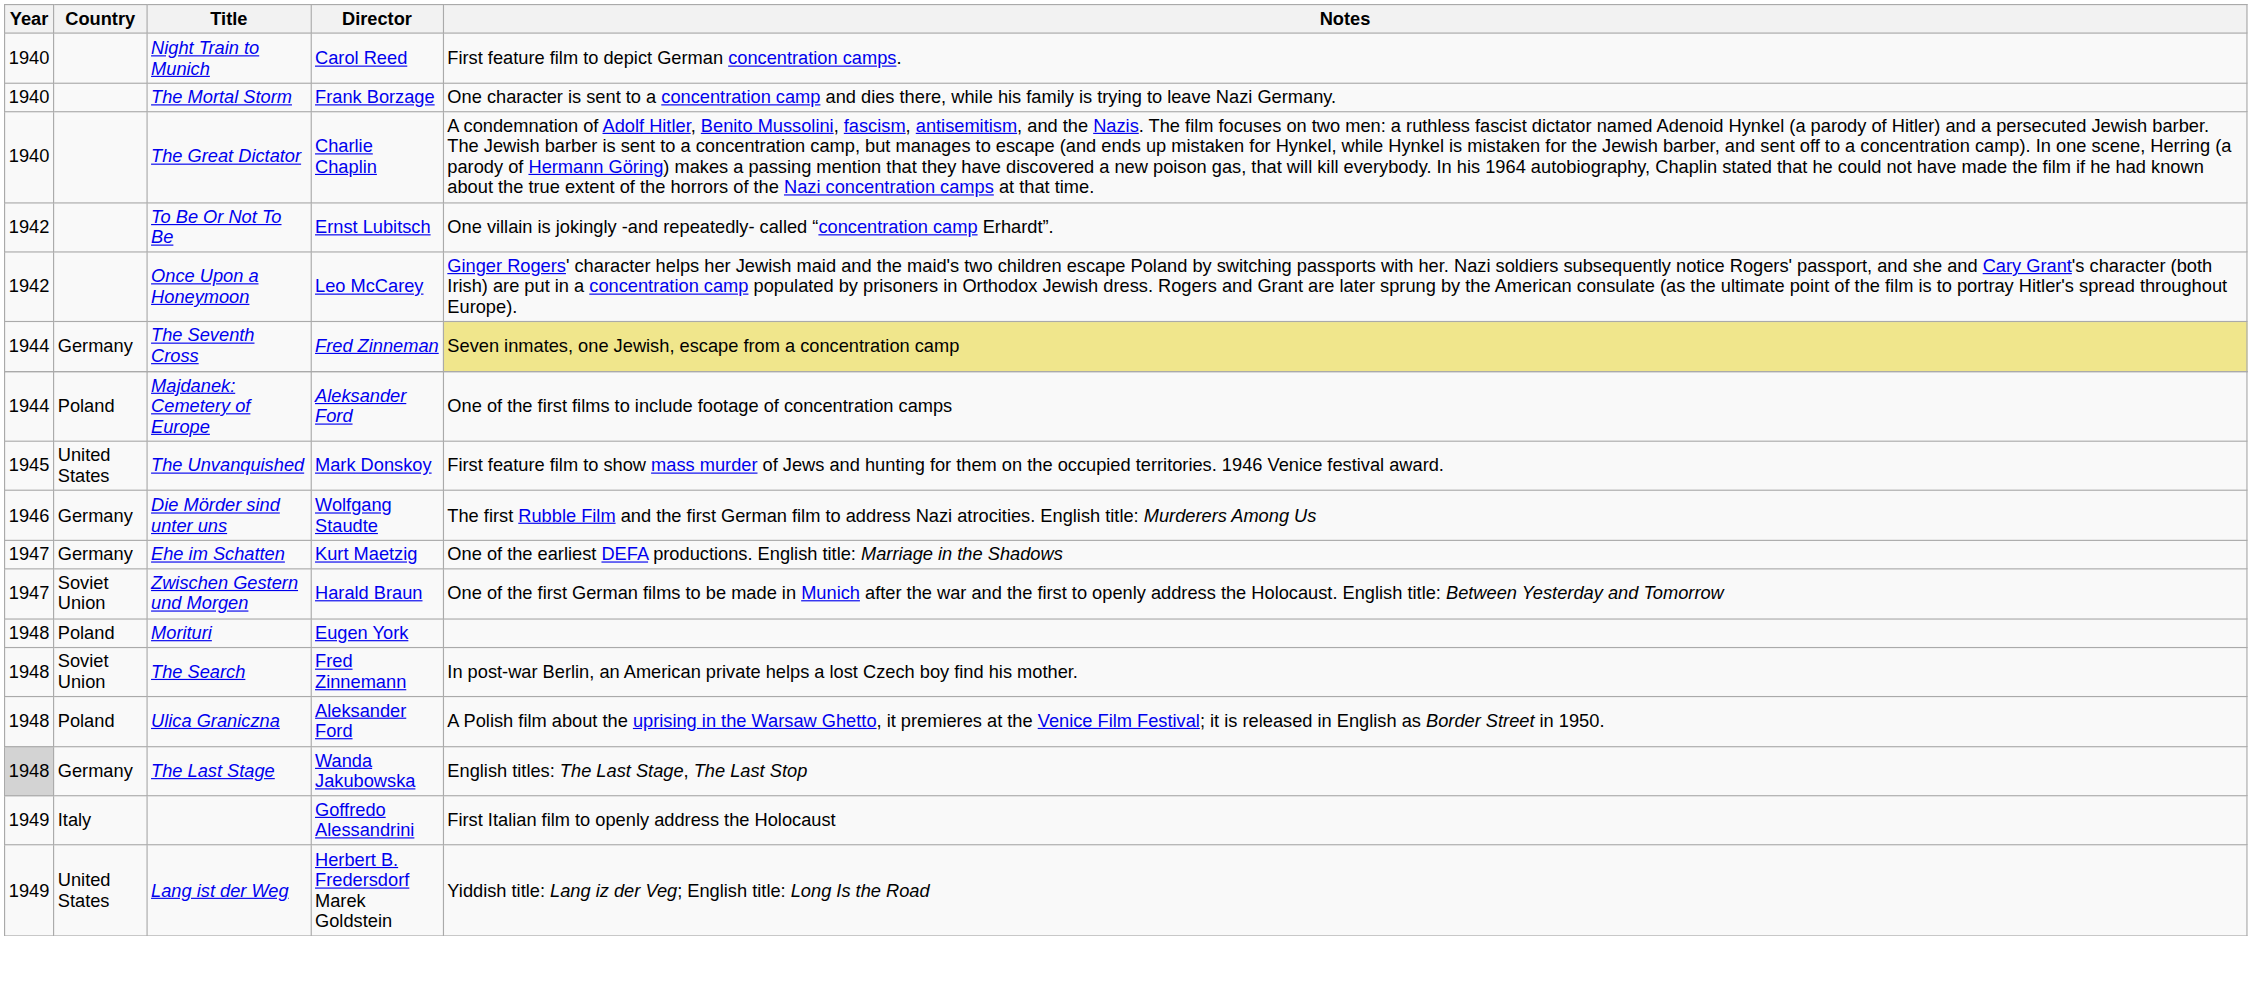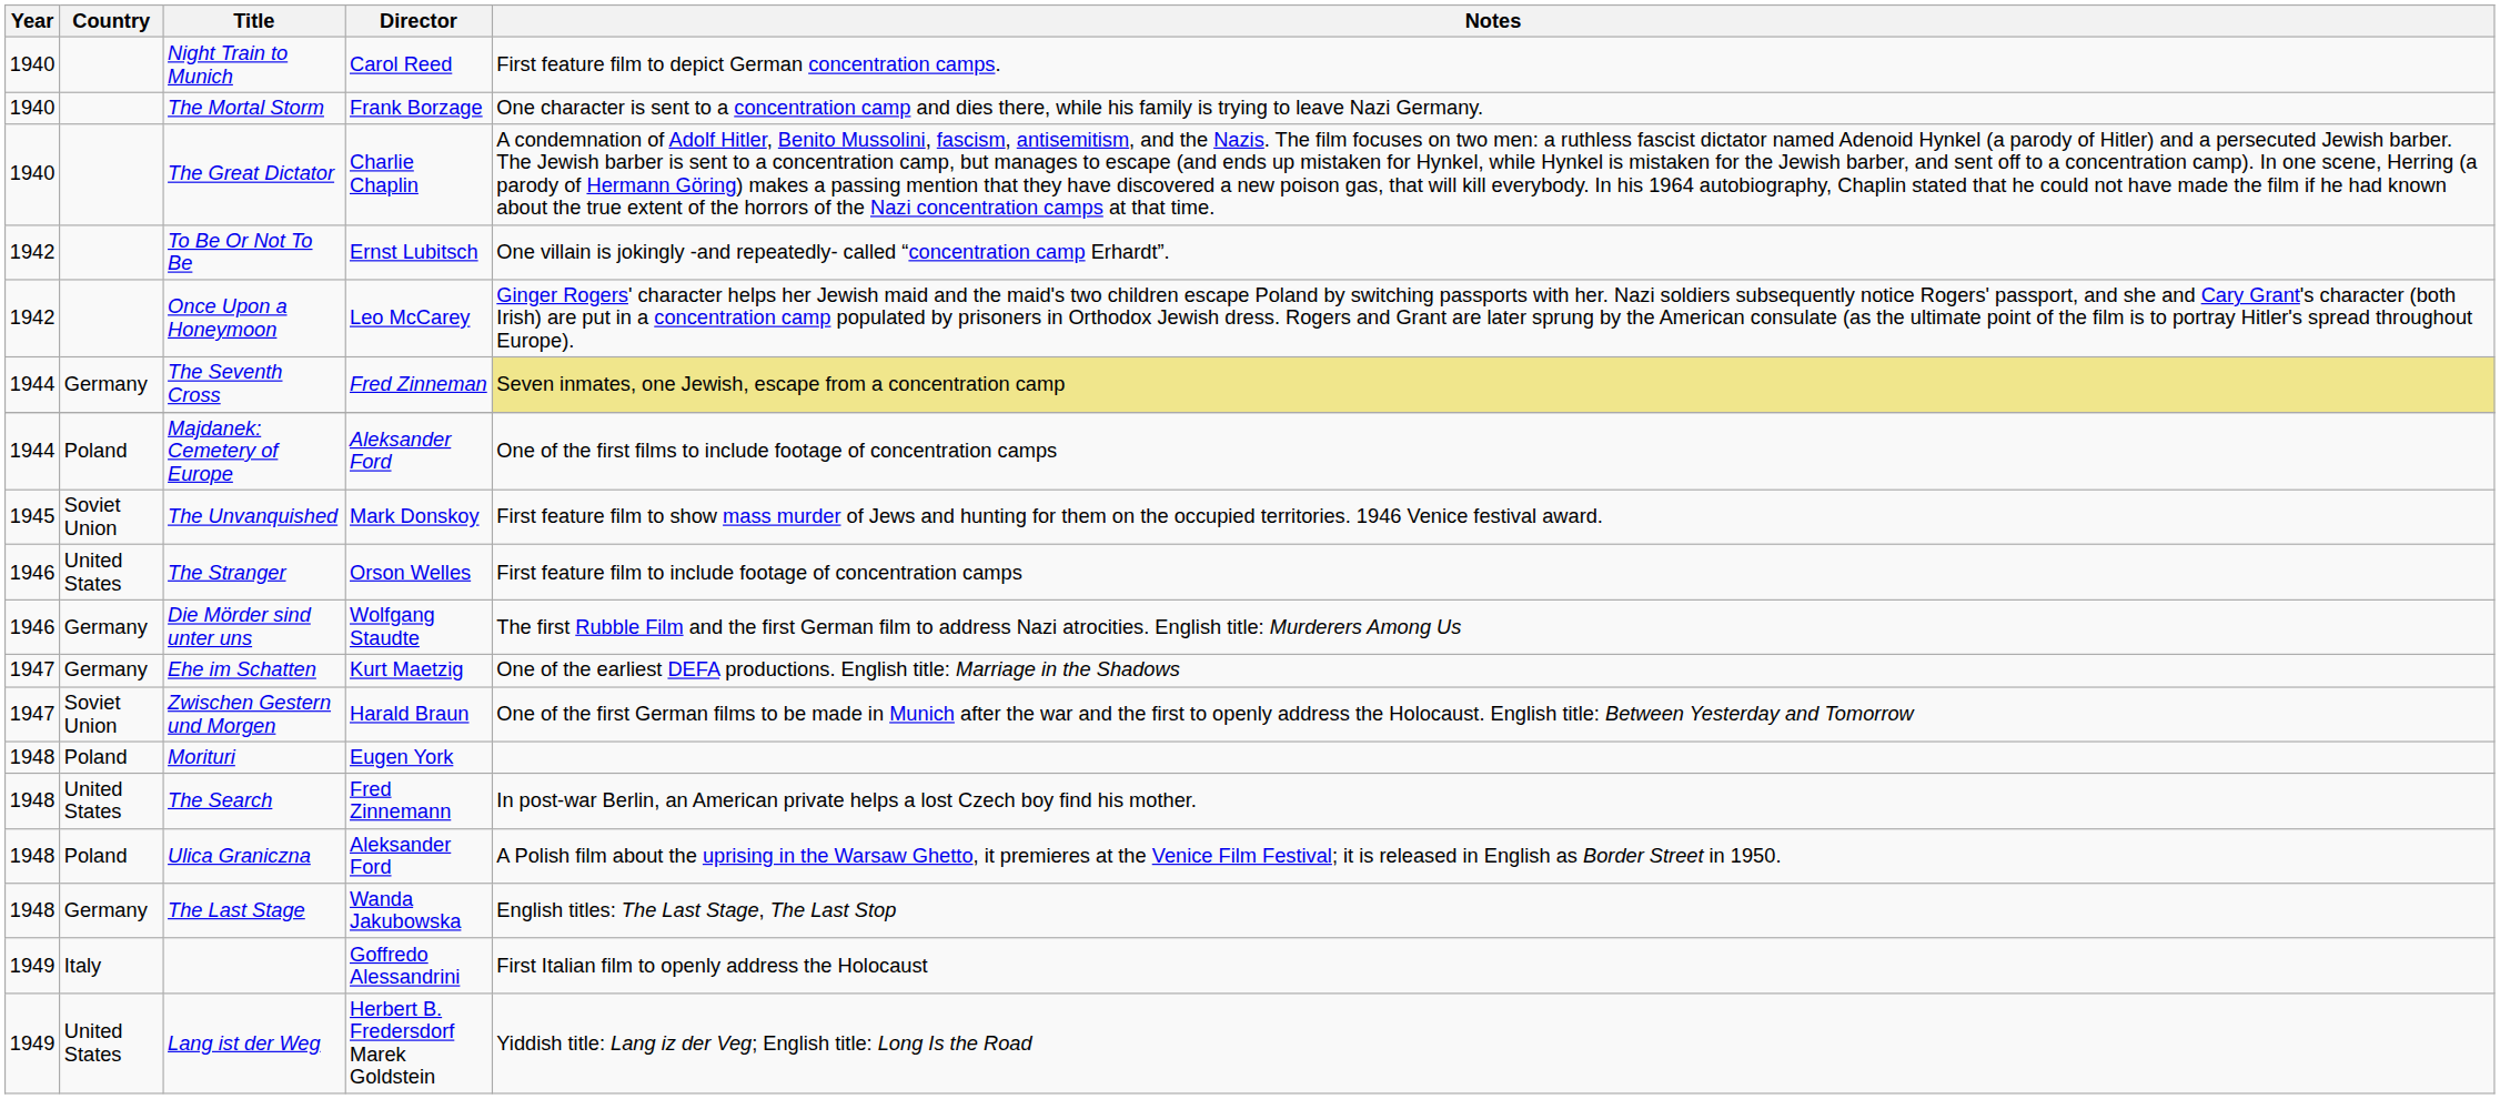 <table class="wikitable sortable">
 <tr>
 <th>Year</th>
 <th>Country</th>
 <th>Title</th>
 <th>Director</th>
 <th>Notes</th>
 </tr>
 <tr>
 <td>1940</td>
 <td></td>
 <td><em><a href='#'>Night Train to Munich</a></em></td>
 <td><a href='#'>Carol Reed</a></td>
 <td>First feature film to depict German <a href='#'>concentration camps</a>.</td>
 </tr>
 <tr>
 <td>1940</td>
 <td></td>
 <td><em><a href='#'>The Mortal Storm</a></em></td>
 <td><a href='#'>Frank Borzage</a></td>
 <td>One character is sent to a <a href='#'>concentration camp</a> and dies there, while his family is trying to leave Nazi Germany.</td>
 </tr>
 <tr>
 <td>1940</td>
 <td></td>
 <td><em><a href='#'>The Great Dictator</a></em></td>
 <td><a href='#'>Charlie Chaplin</a></td>
 <td>A condemnation of <a href='#'>Adolf Hitler</a>, <a href='#'>Benito Mussolini</a>, <a href='#'>fascism</a>, <a href='#'>antisemitism</a>, and the <a href='#'>Nazis</a>. The film focuses on two men: a ruthless fascist dictator named Adenoid Hynkel (a parody of Hitler) and a persecuted Jewish barber. The Jewish barber is sent to a concentration camp, but manages to escape (and ends up mistaken for Hynkel, while Hynkel is mistaken for the Jewish barber, and sent off to a concentration camp). In one scene, Herring (a parody of <a href='#'>Hermann Göring</a>) makes a passing mention that they have discovered a new poison gas, that will kill everybody. In his 1964 autobiography, Chaplin stated that he could not have made the film if he had known about the true extent of the horrors of the <a href='#'>Nazi concentration camps</a> at that time.</td>
 </tr>
 <tr>
 <td>1942</td>
 <td></td>
 <td><em><a href='#'>To Be Or Not To Be</a></em></td>
 <td><a href='#'>Ernst Lubitsch</a></td>
 <td>One villain is jokingly -and repeatedly- called “<a href='#'>concentration camp</a> Erhardt”.</td>
 </tr>
 <tr>
 <td>1942</td>
 <td></td>
 <td><em><a href='#'>Once Upon a Honeymoon</a></em></td>
 <td><a href='#'>Leo McCarey</a></td>
 <td><a href='#'>Ginger Rogers</a>' character helps her Jewish maid and the maid's two children escape Poland by switching passports with her. Nazi soldiers subsequently notice Rogers' passport, and she and <a href='#'>Cary Grant</a>'s character (both Irish) are put in a <a href='#'>concentration camp</a> populated by prisoners in Orthodox Jewish dress. Rogers and Grant are later sprung by the American consulate (as the ultimate point of the film is to portray Hitler's spread throughout Europe).</td>
 </tr>
 <tr>
 <td>1944</td>
 <td>Germany</td>
 <td><a href='#'><em>The Seventh Cross</em></a></td>
 <td><em><a href='#'>Fred Zinneman</a></em></td>
 <td style="background: khaki;">Seven inmates, one Jewish, escape from a concentration camp</td>
 </tr>
 <tr>
 </tr>
 <tr>
 <td>1944</td>
 <td>Poland</td>
 <td><em><a href='#'>Majdanek: Cemetery of Europe</a> </em></td>
 <td><em><a href='#'>Aleksander Ford</a></em></td>
 <td>One of the first films to include footage of concentration camps</td>
 </tr>
 <tr>
 <td>1945</td>
-<td>United States</td>
+<td>Soviet Union</td>
 <td><em><a href='#'>The Unvanquished</a></em></td>
 <td><a href='#'>Mark Donskoy</a></td>
 <td>First feature film to show <a href='#'>mass murder</a> of Jews and hunting for them on the occupied territories. 1946 Venice festival award.</td>
+</tr>
+<tr>
+<td>1946</td>
+<td>United States</td>
+<td><em><a href='#'>The Stranger</a></em></td>
+<td><a href='#'>Orson Welles</a></td>
+<td>First feature film to include footage of concentration camps</td>
 </tr>
 <tr>
 <td>1946</td>
 <td>Germany</td>
 <td><em><a href='#'>Die Mörder sind unter uns</a></em></td>
 <td><a href='#'>Wolfgang Staudte</a></td>
 <td>The first <a href='#'>Rubble Film</a> and the first German film to address Nazi atrocities. English title: <em>Murderers Among Us</em></td>
 </tr>
 <tr>
 <td>1947</td>
 <td>Germany</td>
 <td><em><a href='#'>Ehe im Schatten</a></em></td>
 <td><a href='#'>Kurt Maetzig</a></td>
 <td>One of the earliest <a href='#'>DEFA</a> productions. English title: <em>Marriage in the Shadows</em></td>
 </tr>
 <tr>
 <td>1947</td>
 <td>Soviet Union</td>
 <td><em><a href='#'>Zwischen Gestern und Morgen</a></em></td>
 <td><a href='#'>Harald Braun</a></td>
 <td>One of the first German films to be made in <a href='#'>Munich</a> after the war and the first to openly address the Holocaust. English title: <em>Between Yesterday and Tomorrow</em></td>
 </tr>
 <tr>
 <td>1948</td>
 <td>Poland</td>
 <td><em><a href='#'>Morituri</a></em></td>
 <td><a href='#'>Eugen York</a></td>
 </tr>
 <tr>
 <td>1948</td>
-<td>Soviet Union</td>
+<td>United States</td>
 <td><em><a href='#'>The Search</a></em></td>
 <td><a href='#'>Fred Zinnemann</a></td>
 <td>In post-war Berlin, an American private helps a lost Czech boy find his mother.</td>
 </tr>
 <tr>
 <td>1948</td>
 <td>Poland</td>
 <td><em><a href='#'>Ulica Graniczna</a></em></td>
 <td><a href='#'>Aleksander Ford</a></td>
 <td>A Polish film about the <a href='#'>uprising in the Warsaw Ghetto</a>, it premieres at the <a href='#'>Venice Film Festival</a>; it is released in English as <em>Border Street</em> in 1950.</td>
 </tr>
 <tr>
-<td style="background: lightgrey;">1948</td>
+<td>1948</td>
 <td>Germany</td>
 <td><em><a href='#'>The Last Stage</a></em></td>
 <td><a href='#'>Wanda Jakubowska</a></td>
 <td>English titles: <em>The Last Stage</em>, <em>The Last Stop</em></td>
 </tr>
 <tr>
 <td>1949</td>
 <td>Italy</td>
 <td><em></em></td>
 <td><a href='#'>Goffredo Alessandrini</a></td>
 <td>First Italian film to openly address the Holocaust</td>
 </tr>
 <tr>
 <td>1949</td>
 <td>United States</td>
 <td><em><a href='#'>Lang ist der Weg</a></em></td>
 <td><a href='#'>Herbert B. Fredersdorf</a><br>Marek Goldstein</td>
 <td>Yiddish title: <em>Lang iz der Veg</em>; English title: <em>Long Is the Road</em></td>
 </tr>
 </table>
